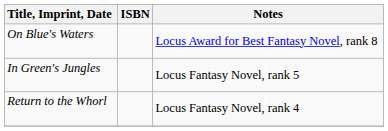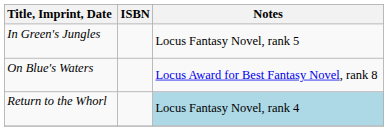 <table class=wikitable>
 <tr>
 <th>Title, Imprint, Date </th>
 <th>ISBN</th>
 <th>Notes</th>
 </tr>
 <tr>
+<td><em>In Green's Jungles</em><br><br></td>
+<td></td>
+<td>Locus Fantasy Novel, rank 5</td>
+</tr>
+<tr>
 <td><em>On Blue's Waters</em><br><br></td>
 <td> </td>
 <td><a href='#'>Locus Award for Best Fantasy Novel</a>, rank 8 </td>
 </tr>
 <tr>
-<td><em>In Green's Jungles</em><br><br></td>
-<td></td>
-<td>Locus Fantasy Novel, rank 5</td>
-</tr>
-<tr>
 <td><em>Return to the Whorl</em><br><br></td>
 <td></td>
-<td>Locus Fantasy Novel, rank 4</td>
+<td style="background: lightblue;">Locus Fantasy Novel, rank 4</td>
 </tr>
 <tr>
 </tr>
 </table>
